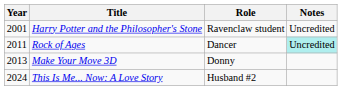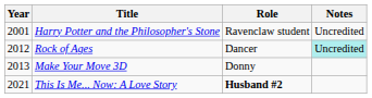 <table class="wikitable">
 <tr>
 <th>Year</th>
 <th>Title</th>
 <th>Role</th>
 <th class="unsortable">Notes</th>
 </tr>
 <tr>
 <td>2001</td>
 <td><em><a href='#'>Harry Potter and the Philosopher's Stone</a></em></td>
 <td>Ravenclaw student</td>
 <td>Uncredited</td>
 </tr>
 <tr>
-<td>2011</td>
+<td>2012</td>
 <td><em><a href='#'>Rock of Ages</a></em></td>
 <td>Dancer</td>
 <td style="background: paleturquoise;">Uncredited</td>
 </tr>
 <tr>
 <td>2013</td>
 <td><em><a href='#'>Make Your Move 3D</a></em></td>
 <td>Donny</td>
 <td></td>
 </tr>
 <tr>
-<td>2024</td>
+<td>2021</td>
 <td><em><a href='#'>This Is Me... Now: A Love Story</a></em></td>
-<td>Husband #2</td>
+<td><strong>Husband #2</strong></td>
 <td></td>
 </tr>
 </table>
